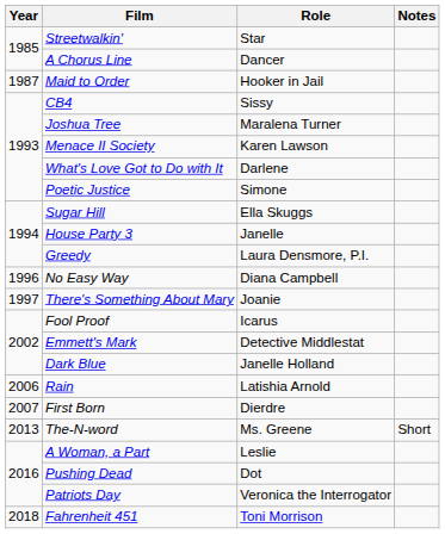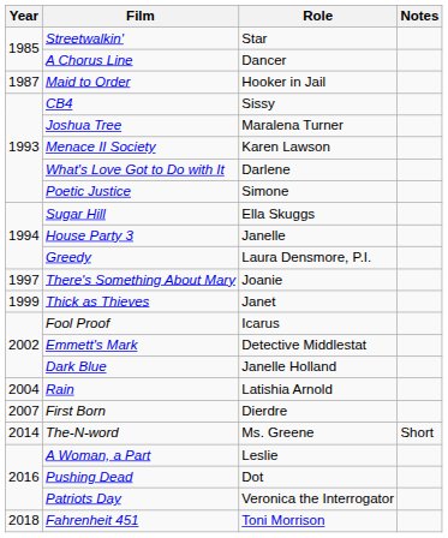 <table class="wikitable sortable">
 <tr>
 <th>Year</th>
 <th>Film</th>
 <th>Role</th>
 <th class="unsortable">Notes</th>
 </tr>
 <tr>
 <td rowspan=2>1985</td>
 <td><em><a href='#'>Streetwalkin'</a></em></td>
 <td>Star</td>
 <td></td>
 </tr>
 <tr>
 <td><em><a href='#'>A Chorus Line</a></em></td>
 <td>Dancer</td>
 <td></td>
 </tr>
 <tr>
 <td>1987</td>
 <td><em><a href='#'>Maid to Order</a></em></td>
 <td>Hooker in Jail</td>
 <td></td>
 </tr>
 <tr>
 <td rowspan=5>1993</td>
 <td><em><a href='#'>CB4</a></em></td>
 <td>Sissy</td>
 <td></td>
 </tr>
 <tr>
 <td><em><a href='#'>Joshua Tree</a></em></td>
 <td>Maralena Turner</td>
 <td></td>
 </tr>
 <tr>
 <td><em><a href='#'>Menace II Society</a></em></td>
 <td>Karen Lawson</td>
 <td></td>
 </tr>
 <tr>
 <td><em><a href='#'>What's Love Got to Do with It</a></em></td>
 <td>Darlene</td>
 <td></td>
 </tr>
 <tr>
 <td><em><a href='#'>Poetic Justice</a></em></td>
 <td>Simone</td>
 <td></td>
 </tr>
 <tr>
 <td rowspan=3>1994</td>
 <td><em><a href='#'>Sugar Hill</a></em></td>
 <td>Ella Skuggs</td>
 <td></td>
 </tr>
 <tr>
 <td><em><a href='#'>House Party 3</a></em></td>
 <td>Janelle</td>
 <td></td>
 </tr>
 <tr>
 <td><em><a href='#'>Greedy</a></em></td>
 <td>Laura Densmore, P.I.</td>
 <td></td>
 </tr>
 <tr>
-<td>1996</td>
-<td><em>No Easy Way</em></td>
-<td>Diana Campbell</td>
+<td>1997</td>
+<td><em><a href='#'>There's Something About Mary</a></em></td>
+<td>Joanie</td>
 <td></td>
 </tr>
 <tr>
-<td>1997</td>
-<td><em><a href='#'>There's Something About Mary</a></em></td>
-<td>Joanie</td>
+<td>1999</td>
+<td><em><a href='#'>Thick as Thieves</a></em></td>
+<td>Janet</td>
 <td></td>
 </tr>
 <tr>
 <td rowspan=3>2002</td>
 <td><em>Fool Proof</em></td>
 <td>Icarus</td>
 <td></td>
 </tr>
 <tr>
 <td><em><a href='#'>Emmett's Mark</a></em></td>
 <td>Detective Middlestat</td>
 <td></td>
 </tr>
 <tr>
 <td><em><a href='#'>Dark Blue</a></em></td>
 <td>Janelle Holland</td>
 <td></td>
 </tr>
 <tr>
-<td>2006</td>
+<td>2004</td>
 <td><em><a href='#'>Rain</a></em></td>
 <td>Latishia Arnold</td>
 <td></td>
 </tr>
 <tr>
 <td>2007</td>
 <td><em>First Born</em></td>
 <td>Dierdre</td>
 <td></td>
 </tr>
 <tr>
-<td>2013</td>
+<td>2014</td>
 <td><em>The-N-word</em></td>
 <td>Ms. Greene</td>
 <td>Short</td>
 </tr>
 <tr>
 <td rowspan=3>2016</td>
 <td><em><a href='#'>A Woman, a Part</a></em></td>
 <td>Leslie</td>
 <td></td>
 </tr>
 <tr>
 <td><em><a href='#'>Pushing Dead</a></em></td>
 <td>Dot</td>
 <td></td>
 </tr>
 <tr>
 <td><em><a href='#'>Patriots Day</a></em></td>
 <td>Veronica the Interrogator</td>
 <td></td>
 </tr>
 <tr>
 <td>2018</td>
 <td><em><a href='#'>Fahrenheit 451</a></em></td>
 <td><a href='#'>Toni Morrison</a></td>
 <td></td>
 </tr>
 </table>
